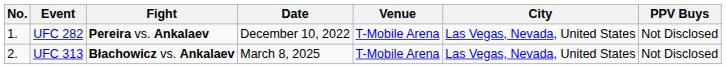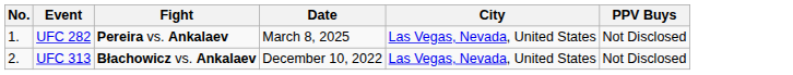 <table class="wikitable">
 <tr>
 <th>No.</th>
 <th>Event</th>
 <th>Fight</th>
 <th>Date</th>
-<th>Venue</th>
 <th>City</th>
 <th>PPV Buys</th>
 </tr>
 <tr>
 <td>1.</td>
 <td><a href='#'>UFC 282</a></td>
 <td><strong>Pereira</strong> vs. <strong>Ankalaev</strong></td>
-<td>December 10, 2022</td>
-<td><a href='#'>T-Mobile Arena</a></td>
+<td>March 8, 2025</td>
 <td><a href='#'>Las Vegas, Nevada</a>, United States</td>
 <td>Not Disclosed</td>
 </tr>
 <tr>
 <td>2.</td>
 <td><a href='#'>UFC 313</a></td>
 <td><strong>Błachowicz</strong> vs. <strong>Ankalaev</strong></td>
-<td>March 8, 2025</td>
-<td><a href='#'>T-Mobile Arena</a></td>
+<td>December 10, 2022</td>
 <td><a href='#'>Las Vegas, Nevada</a>, United States</td>
 <td>Not Disclosed</td>
 </tr>
 </table>
